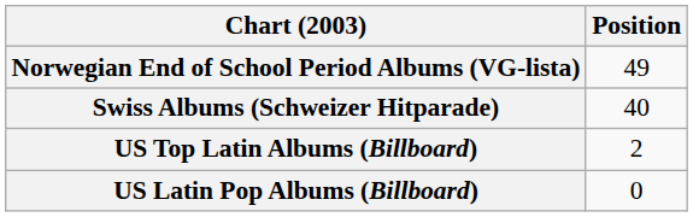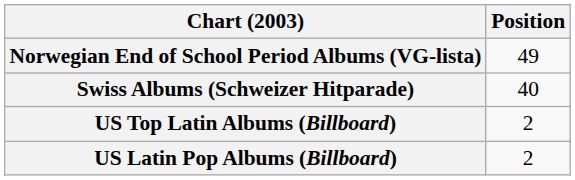 <table class="wikitable sortable plainrowheaders" style="text-align:center">
 <tr>
 <th scope="col">Chart (2003)</th>
 <th scope="col">Position</th>
 </tr>
 <tr>
 <th scope="row">Norwegian End of School Period Albums (VG-lista)</th>
 <td>49</td>
 </tr>
 <tr>
 <th scope="row">Swiss Albums (Schweizer Hitparade)</th>
 <td>40</td>
 </tr>
 <tr>
 <th scope="row">US Top Latin Albums (<em>Billboard</em>)</th>
 <td>2</td>
 </tr>
 <tr>
 <th scope="row">US Latin Pop Albums (<em>Billboard</em>)</th>
-<td>0</td>
+<td>2</td>
 </tr>
 </table>
